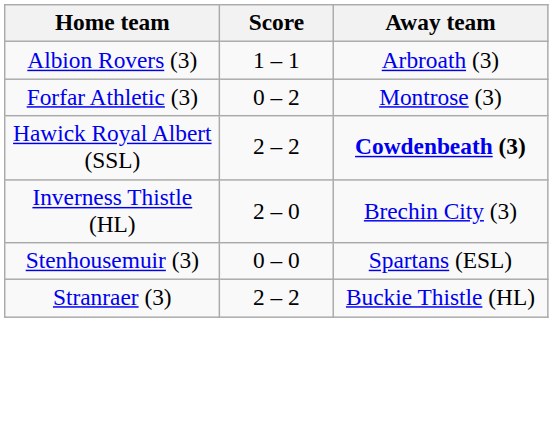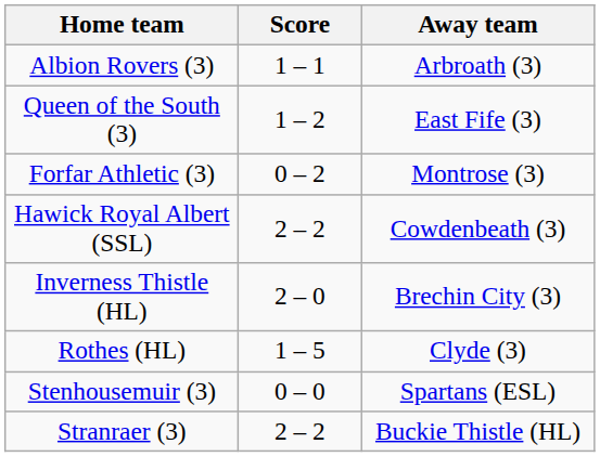 <table class="wikitable" style="text-align: center">
 <tr>
 <th width=140>Home team</th>
 <th width=70>Score</th>
 <th width=140>Away team</th>
 </tr>
 <tr>
 <td><a href='#'>Albion Rovers</a> (3)</td>
 <td>1 – 1</td>
 <td><a href='#'>Arbroath</a> (3)</td>
 </tr>
 <tr>
+<td><a href='#'>Queen of the South</a> (3)</td>
+<td>1 – 2</td>
+<td><a href='#'>East Fife</a> (3)</td>
+</tr>
+<tr>
 <td><a href='#'>Forfar Athletic</a> (3)</td>
 <td>0 – 2</td>
 <td><a href='#'>Montrose</a> (3)</td>
 </tr>
 <tr>
 <td><a href='#'>Hawick Royal Albert</a> (SSL)</td>
 <td>2 – 2</td>
-<td><strong><a href='#'>Cowdenbeath</a> (3)</strong></td>
+<td><a href='#'>Cowdenbeath</a> (3)</td>
 </tr>
 <tr>
 <td><a href='#'>Inverness Thistle</a> (HL)</td>
 <td>2 – 0</td>
 <td><a href='#'>Brechin City</a> (3)</td>
+</tr>
+<tr>
+<td><a href='#'>Rothes</a> (HL)</td>
+<td>1 – 5</td>
+<td><a href='#'>Clyde</a> (3)</td>
 </tr>
 <tr>
 <td><a href='#'>Stenhousemuir</a> (3)</td>
 <td>0 – 0</td>
 <td><a href='#'>Spartans</a> (ESL)</td>
 </tr>
 <tr>
 <td><a href='#'>Stranraer</a> (3)</td>
 <td>2 – 2</td>
 <td><a href='#'>Buckie Thistle</a> (HL)</td>
 </tr>
 </table>
